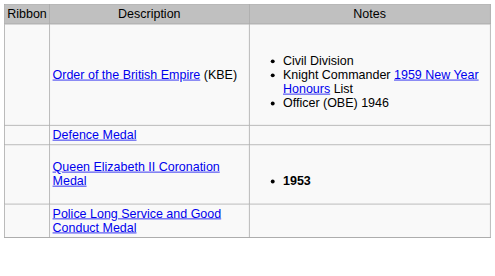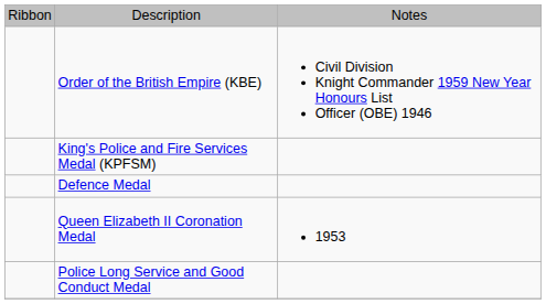 <table class="wikitable" style="margin:1em auto;">
 <tr style="background:silver;" align="center">
 <td>Ribbon</td>
 <td>Description</td>
 <td>Notes</td>
 </tr>
 <tr>
 <td></td>
 <td><a href='#'>Order of the British Empire</a> (KBE)</td>
 <td><br><ul><li>Civil Division</li><li>Knight Commander <a href='#'>1959 New Year Honours</a> List</li><li>Officer (OBE) 1946</li></ul></td>
 </tr>
 <tr>
 <td></td>
+<td><a href='#'>King's Police and Fire Services Medal</a> (KPFSM)</td>
+<td></td>
+</tr>
+<tr>
+<td></td>
 <td><a href='#'>Defence Medal</a></td>
 <td></td>
 </tr>
 <tr>
 <td></td>
 <td><a href='#'>Queen Elizabeth II Coronation Medal</a></td>
-<td><strong><br><ul><li>1953</li></ul></strong></td>
+<td><br><ul><li>1953</li></ul></td>
 </tr>
 <tr>
 <td></td>
 <td><a href='#'>Police Long Service and Good Conduct Medal</a></td>
 <td></td>
 </tr>
 <tr>
 </tr>
 </table>
